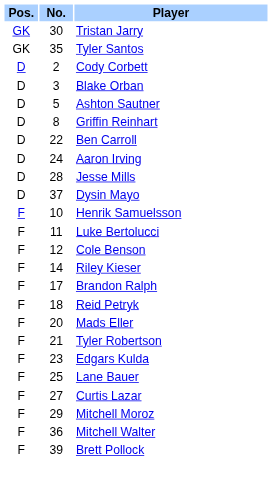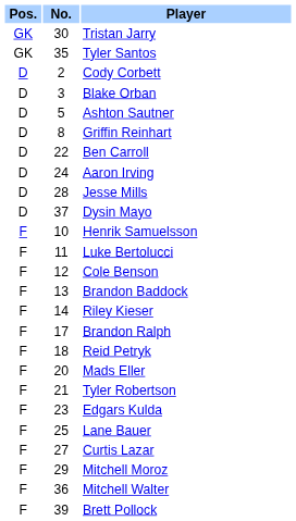 <table border="0" cellspacing="2" cellpadding="2">
 <tr bgcolor=AAD0FF>
 <th width=40>Pos.</th>
 <th width=40>No.</th>
 <th width=250>Player</th>
 </tr>
 <tr>
 <td style="text-align:center;"><a href='#'>GK</a></td>
 <td style="text-align:center;">30</td>
 <td><a href='#'>Tristan Jarry</a></td>
 </tr>
 <tr>
 <td style="text-align:center;">GK</td>
 <td style="text-align:center;">35</td>
 <td><a href='#'>Tyler Santos</a></td>
 </tr>
 <tr>
 <td style="text-align:center;"><a href='#'>D</a></td>
 <td style="text-align:center;">2</td>
 <td><a href='#'>Cody Corbett</a></td>
 </tr>
 <tr>
 <td style="text-align:center;">D</td>
 <td style="text-align:center;">3</td>
 <td><a href='#'>Blake Orban</a></td>
 </tr>
 <tr>
 <td style="text-align:center;">D</td>
 <td style="text-align:center;">5</td>
 <td><a href='#'>Ashton Sautner</a></td>
 </tr>
 <tr>
 <td style="text-align:center;">D</td>
 <td style="text-align:center;">8</td>
 <td><a href='#'>Griffin Reinhart</a></td>
 </tr>
 <tr>
 <td style="text-align:center;">D</td>
 <td style="text-align:center;">22</td>
 <td><a href='#'>Ben Carroll</a></td>
 </tr>
 <tr>
 <td style="text-align:center;">D</td>
 <td style="text-align:center;">24</td>
 <td><a href='#'>Aaron Irving</a></td>
 </tr>
 <tr>
 <td style="text-align:center;">D</td>
 <td style="text-align:center;">28</td>
 <td><a href='#'>Jesse Mills</a></td>
 </tr>
 <tr>
 <td style="text-align:center;">D</td>
 <td style="text-align:center;">37</td>
 <td><a href='#'>Dysin Mayo</a></td>
 </tr>
 <tr>
 <td style="text-align:center;"><a href='#'>F</a></td>
 <td style="text-align:center;">10</td>
 <td><a href='#'>Henrik Samuelsson</a></td>
 </tr>
 <tr>
 <td style="text-align:center;">F</td>
 <td style="text-align:center;">11</td>
 <td><a href='#'>Luke Bertolucci</a></td>
 </tr>
 <tr>
 <td style="text-align:center;">F</td>
 <td style="text-align:center;">12</td>
 <td><a href='#'>Cole Benson</a></td>
 </tr>
 <tr>
 <td style="text-align:center;">F</td>
+<td style="text-align:center;">13</td>
+<td><a href='#'>Brandon Baddock</a></td>
+</tr>
+<tr>
+<td style="text-align:center;">F</td>
 <td style="text-align:center;">14</td>
 <td><a href='#'>Riley Kieser</a></td>
 </tr>
 <tr>
 <td style="text-align:center;">F</td>
 <td style="text-align:center;">17</td>
 <td><a href='#'>Brandon Ralph</a></td>
 </tr>
 <tr>
 <td style="text-align:center;">F</td>
 <td style="text-align:center;">18</td>
 <td><a href='#'>Reid Petryk</a></td>
 </tr>
 <tr>
 <td style="text-align:center;">F</td>
 <td style="text-align:center;">20</td>
 <td><a href='#'>Mads Eller</a></td>
 </tr>
 <tr>
 <td style="text-align:center;">F</td>
 <td style="text-align:center;">21</td>
 <td><a href='#'>Tyler Robertson</a></td>
 </tr>
 <tr>
 <td style="text-align:center;">F</td>
 <td style="text-align:center;">23</td>
 <td><a href='#'>Edgars Kulda</a></td>
 </tr>
 <tr>
 <td style="text-align:center;">F</td>
 <td style="text-align:center;">25</td>
 <td><a href='#'>Lane Bauer</a></td>
 </tr>
 <tr>
 <td style="text-align:center;">F</td>
 <td style="text-align:center;">27</td>
 <td><a href='#'>Curtis Lazar</a></td>
 </tr>
 <tr>
 <td style="text-align:center;">F</td>
 <td style="text-align:center;">29</td>
 <td><a href='#'>Mitchell Moroz</a></td>
 </tr>
 <tr>
 <td style="text-align:center;">F</td>
 <td style="text-align:center;">36</td>
 <td><a href='#'>Mitchell Walter</a></td>
 </tr>
 <tr>
 <td style="text-align:center;">F</td>
 <td style="text-align:center;">39</td>
 <td><a href='#'>Brett Pollock</a></td>
 </tr>
 </table>
